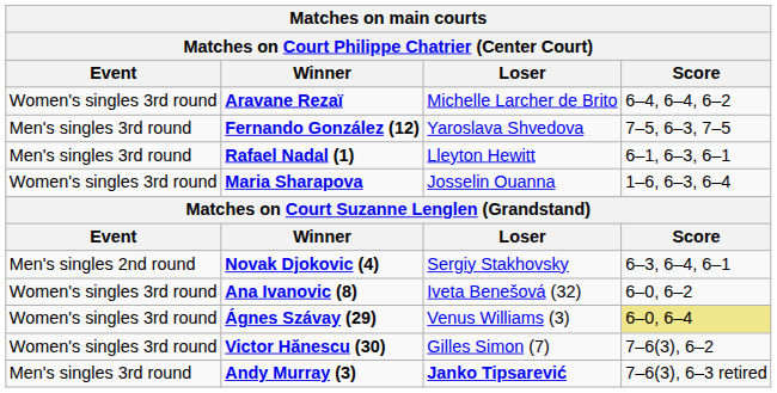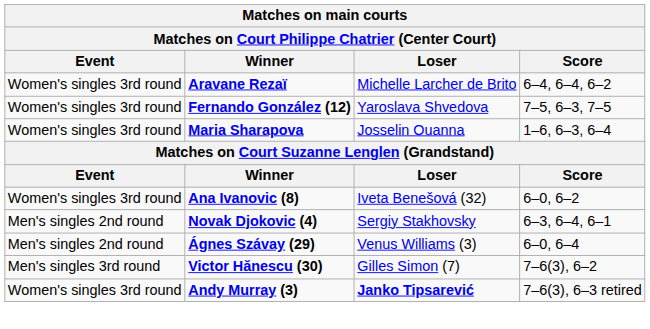 <table class="wikitable collapsible uncollapsed" style="margin:auto;">
 <tr>
 <th colspan="4" style="white-space:nowrap;"><strong>Matches on main courts</strong></th>
 </tr>
 <tr>
 <th colspan="4">Matches on <a href='#'>Court Philippe Chatrier</a> (Center Court)</th>
 </tr>
 <tr>
 <th>Event</th>
 <th>Winner</th>
 <th>Loser</th>
 <th>Score</th>
 </tr>
 <tr>
 <td>Women's singles 3rd round</td>
 <td> <strong><a href='#'>Aravane Rezaï</a></strong></td>
 <td> <a href='#'>Michelle Larcher de Brito</a></td>
 <td>6–4, 6–4, 6–2</td>
 </tr>
 <tr>
-<td>Men's singles 3rd round</td>
+<td>Women's singles 3rd round</td>
 <td> <strong><a href='#'>Fernando González</a> (12)</strong></td>
 <td> <a href='#'>Yaroslava Shvedova</a></td>
 <td>7–5, 6–3, 7–5</td>
-</tr>
-<tr>
-<td>Men's singles 3rd round</td>
-<td> <strong><a href='#'>Rafael Nadal</a> (1)</strong></td>
-<td> <a href='#'>Lleyton Hewitt</a></td>
-<td>6–1, 6–3, 6–1</td>
 </tr>
 <tr>
 <td>Women's singles 3rd round</td>
 <td><strong>  <a href='#'>Maria Sharapova</a></strong></td>
 <td> <a href='#'>Josselin Ouanna</a></td>
 <td>1–6, 6–3, 6–4</td>
 </tr>
 <tr>
 <th colspan="4">Matches on <a href='#'>Court Suzanne Lenglen</a> (Grandstand)</th>
 </tr>
 <tr>
 <th>Event</th>
 <th>Winner</th>
 <th>Loser</th>
 <th>Score</th>
 </tr>
 <tr>
+<td>Women's singles 3rd round</td>
+<td> <strong><a href='#'>Ana Ivanovic</a> (8)</strong></td>
+<td> <a href='#'>Iveta Benešová</a> (32)</td>
+<td>6–0, 6–2</td>
+</tr>
+<tr>
 <td>Men's singles 2nd round</td>
 <td> <strong><a href='#'>Novak Djokovic</a> (4)</strong></td>
 <td> <a href='#'>Sergiy Stakhovsky</a></td>
 <td>6–3, 6–4, 6–1</td>
 </tr>
 <tr>
-<td>Women's singles 3rd round</td>
-<td> <strong><a href='#'>Ana Ivanovic</a> (8)</strong></td>
-<td> <a href='#'>Iveta Benešová</a> (32)</td>
-<td>6–0, 6–2</td>
+<td>Men's singles 2nd round</td>
+<td> <strong><a href='#'>Ágnes Szávay</a> (29)</strong></td>
+<td> <a href='#'>Venus Williams</a> (3)</td>
+<td>6–0, 6–4</td>
 </tr>
 <tr>
-<td>Women's singles 3rd round</td>
-<td> <strong><a href='#'>Ágnes Szávay</a> (29)</strong></td>
-<td> <a href='#'>Venus Williams</a> (3)</td>
-<td style="background: khaki;">6–0, 6–4</td>
-</tr>
-<tr>
-<td>Women's singles 3rd round</td>
+<td>Men's singles 3rd round</td>
 <td> <strong><a href='#'>Victor Hănescu</a> (30)</strong></td>
 <td> <a href='#'>Gilles Simon</a> (7)</td>
 <td>7–6(3), 6–2</td>
 </tr>
 <tr>
-<td>Men's singles 3rd round</td>
+<td>Women's singles 3rd round</td>
 <td> <strong><a href='#'>Andy Murray</a> (3)</strong></td>
 <td><strong> <a href='#'>Janko Tipsarević</a></strong></td>
 <td>7–6(3), 6–3 retired</td>
 </tr>
 </table>
